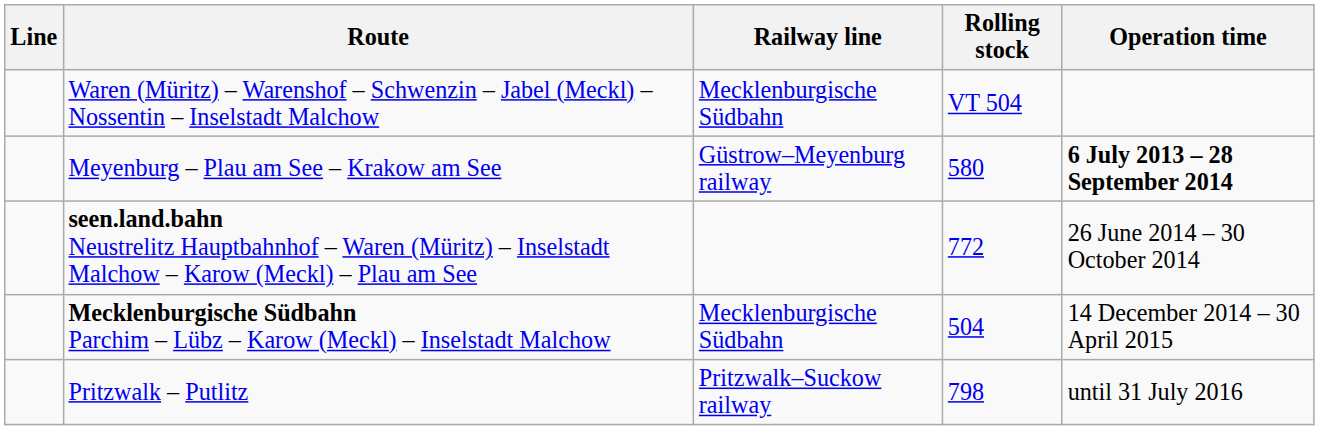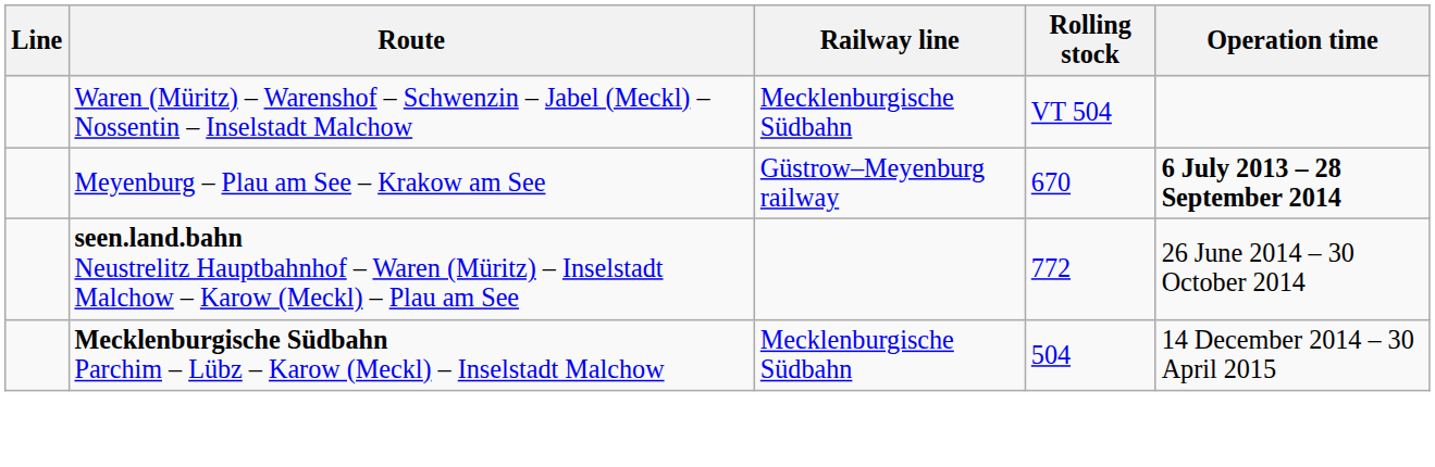 <table class="wikitable">
 <tr>
 <th>Line</th>
 <th>Route</th>
 <th>Railway line</th>
 <th>Rolling stock</th>
 <th>Operation time</th>
 </tr>
 <tr>
 <td align="center"></td>
 <td><a href='#'>Waren (Müritz)</a> – <a href='#'>Warenshof</a> – <a href='#'>Schwenzin</a> – <a href='#'>Jabel (Meckl)</a> – <a href='#'>Nossentin</a> – <a href='#'>Inselstadt Malchow</a></td>
 <td><a href='#'>Mecklenburgische Südbahn</a></td>
 <td><a href='#'>VT 504</a></td>
 <td></td>
 </tr>
 <tr>
 <td></td>
 <td><a href='#'>Meyenburg</a> – <a href='#'>Plau am See</a> – <a href='#'>Krakow am See</a></td>
 <td><a href='#'>Güstrow–Meyenburg railway</a></td>
-<td><a href='#'>580</a></td>
+<td><a href='#'>670</a></td>
 <td><strong>6 July 2013 – 28 September 2014</strong></td>
 </tr>
 <tr>
 <td></td>
 <td><strong>seen.land.bahn</strong><br><a href='#'>Neustrelitz Hauptbahnhof</a> – <a href='#'>Waren (Müritz)</a> – <a href='#'>Inselstadt Malchow</a> – <a href='#'>Karow (Meckl)</a> – <a href='#'>Plau am See</a></td>
 <td></td>
 <td><a href='#'>772</a></td>
 <td>26 June 2014 – 30 October 2014</td>
 </tr>
 <tr>
 <td></td>
 <td><strong>Mecklenburgische Südbahn</strong><br><a href='#'>Parchim</a> – <a href='#'>Lübz</a> – <a href='#'>Karow (Meckl)</a> – <a href='#'>Inselstadt Malchow</a></td>
 <td><a href='#'>Mecklenburgische Südbahn</a></td>
 <td><a href='#'>504</a></td>
 <td>14 December 2014 – 30 April 2015</td>
 </tr>
-<tr>
-<td></td>
-<td><a href='#'>Pritzwalk</a> – <a href='#'>Putlitz</a></td>
-<td><a href='#'>Pritzwalk–Suckow railway</a></td>
-<td><a href='#'>798</a></td>
-<td>until 31 July 2016</td>
-</tr>
 </table>
